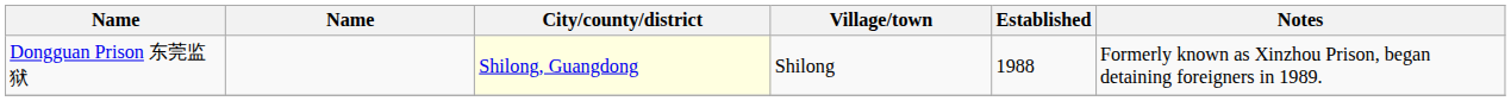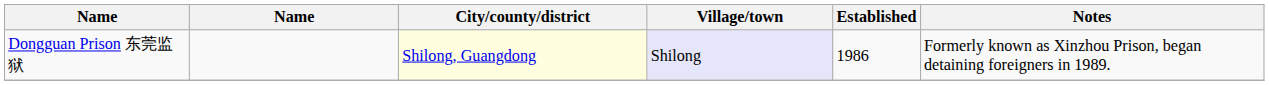 <table class="wikitable">
 <tr>
 <th width=15%>Name</th>
 <th width=17%>Name</th>
 <th width=20%>City/county/district</th>
 <th width=15%>Village/town</th>
 <th width=5%>Established</th>
 <th width=28%>Notes</th>
 </tr>
 <tr>
 <td><a href='#'>Dongguan Prison</a>  东莞监狱</td>
 <td></td>
 <td style="background: lightyellow;"><a href='#'>Shilong, Guangdong</a></td>
-<td>Shilong</td>
-<td>1988</td>
+<td style="background: lavender;">Shilong</td>
+<td>1986</td>
 <td>Formerly known as Xinzhou Prison, began detaining foreigners in 1989. </td>
 </tr>
 <tr>
 </tr>
 </table>
